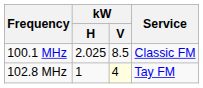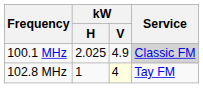 <table class="wikitable sortable">
 <tr>
 <th rowspan=2>Frequency</th>
 <th colspan=2>kW</th>
 <th rowspan=2>Service</th>
 </tr>
 <tr>
 <th>H</th>
 <th>V</th>
 </tr>
 <tr>
 <td>100.1 <a href='#'>MHz</a></td>
 <td>2.025</td>
-<td>8.5</td>
-<td><a href='#'>Classic FM</a></td>
+<td>4.9</td>
+<td style="background: lightgrey;"><a href='#'>Classic FM</a></td>
 </tr>
 <tr>
 <td>102.8 MHz</td>
 <td>1</td>
 <td style="background: lightyellow;">4</td>
 <td><a href='#'>Tay FM</a></td>
 </tr>
 </table>
